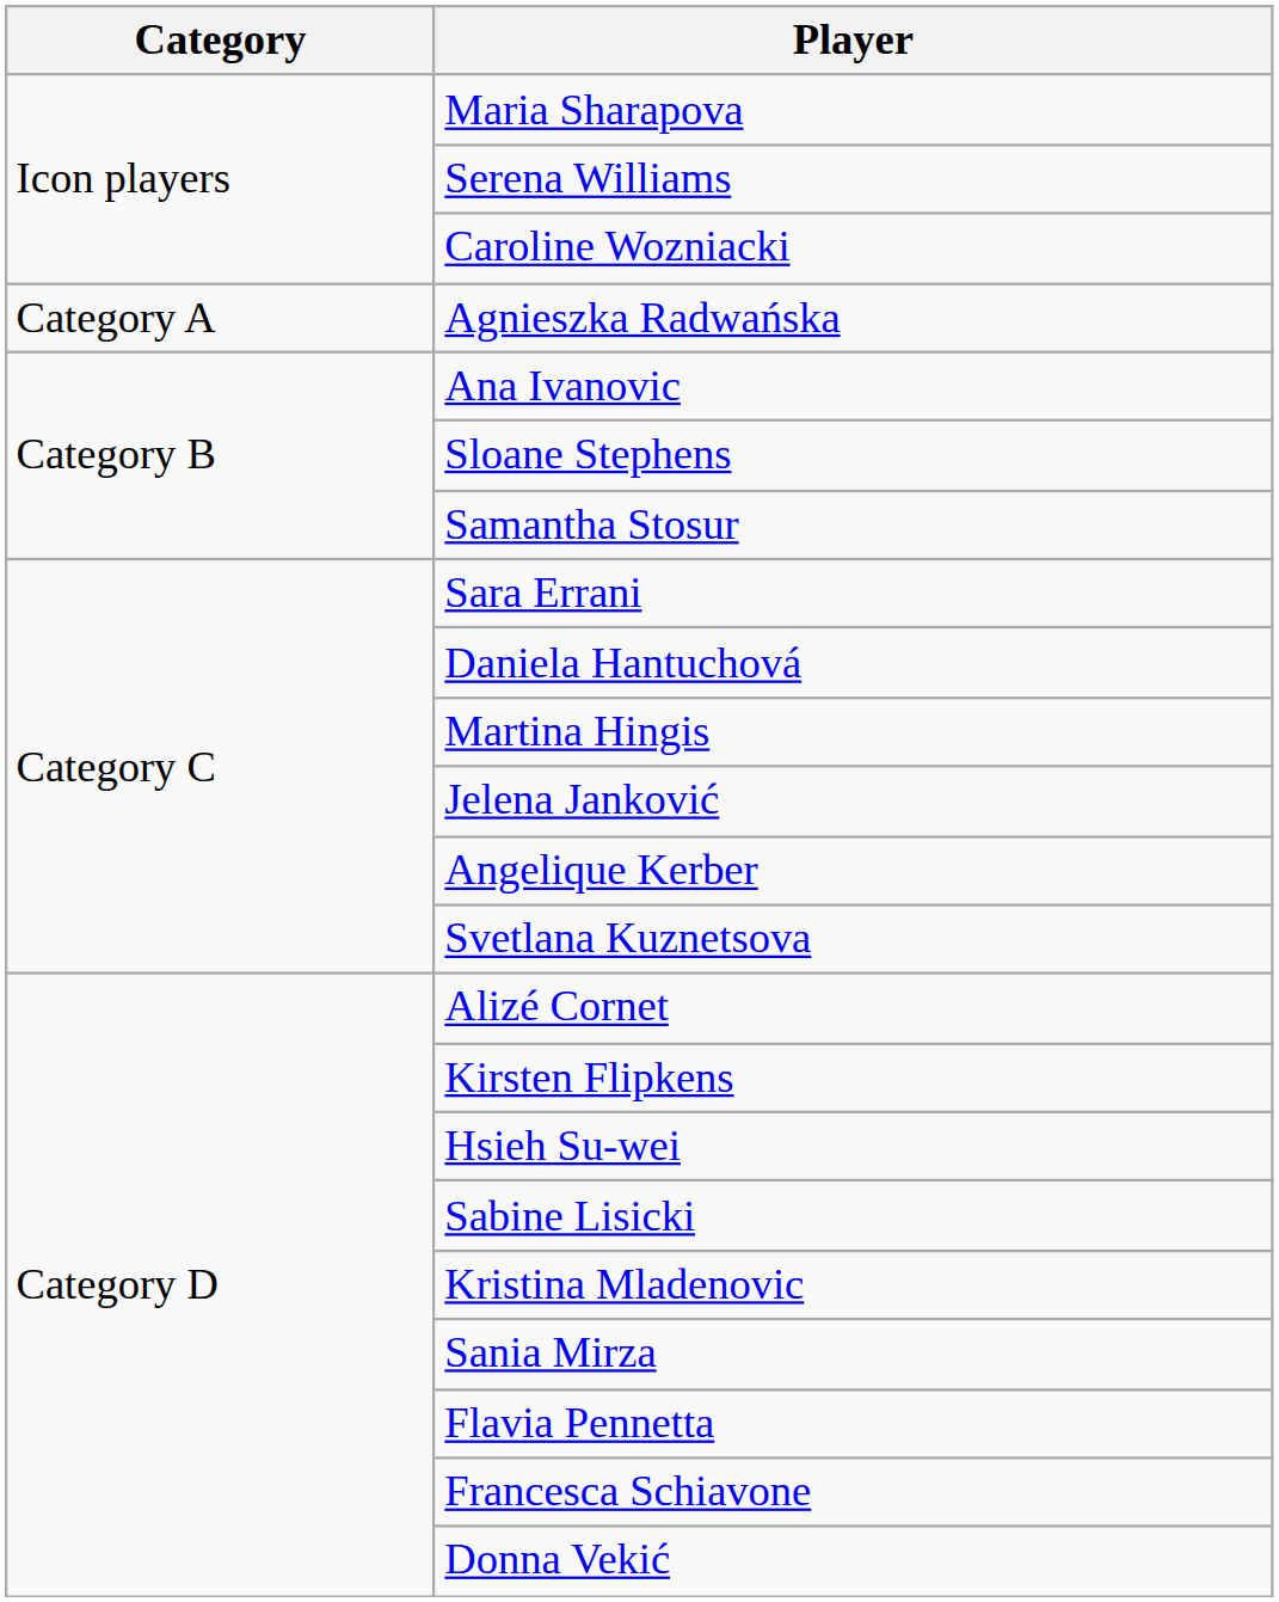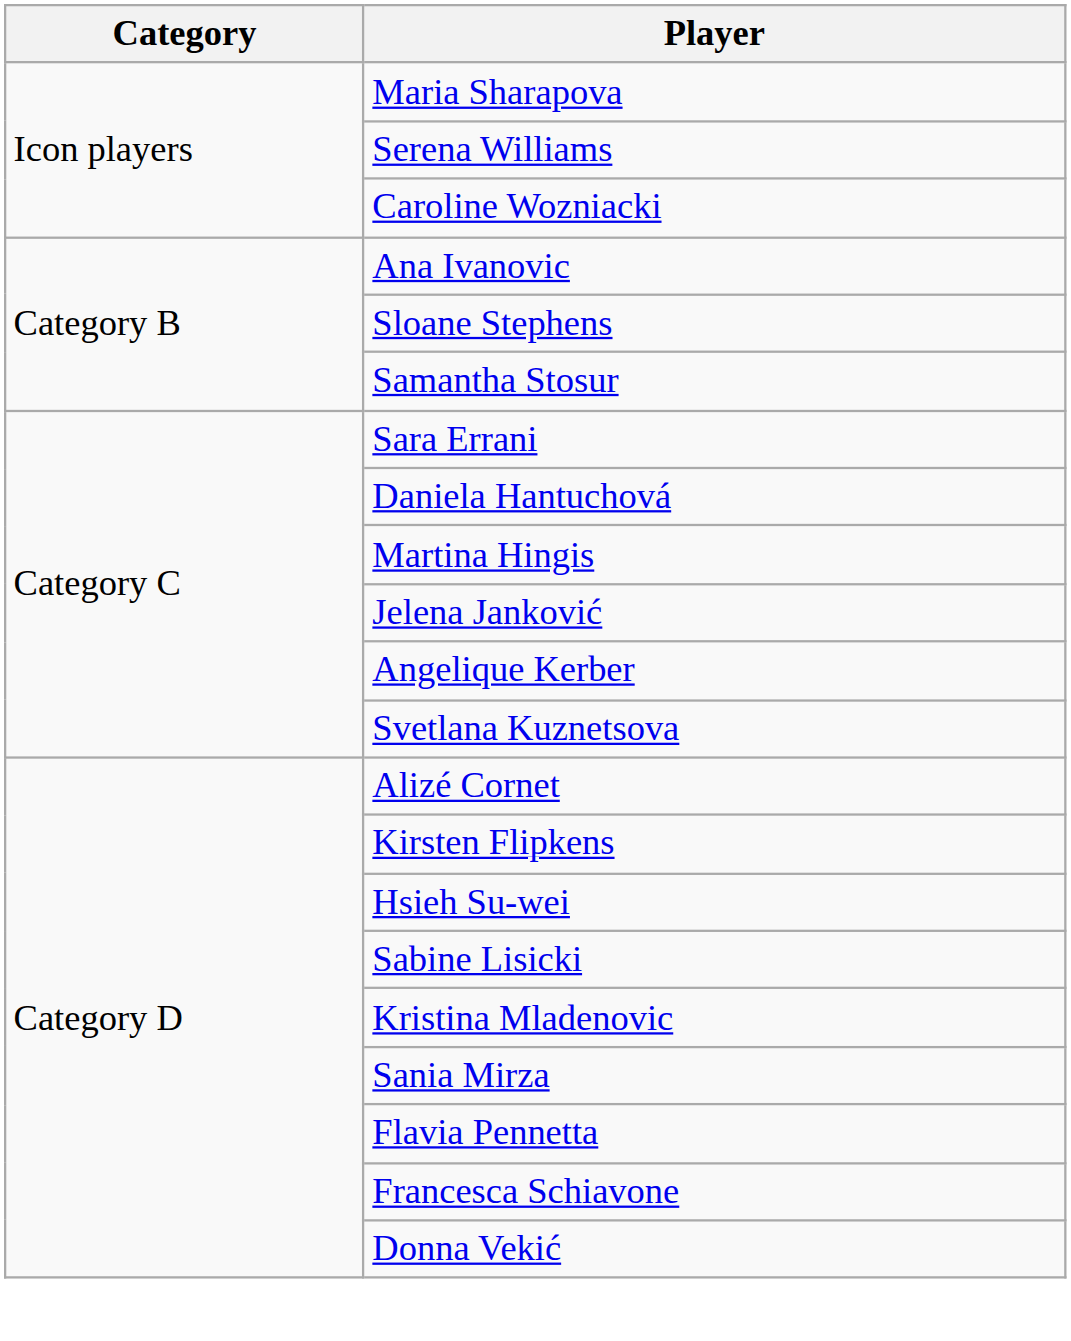 <table class="wikitable" style="text-align:left">
 <tr>
 <th width="150px">Category</th>
 <th width="300px">Player</th>
 </tr>
 <tr>
 <td rowspan=3;>Icon players</td>
 <td> <a href='#'>Maria Sharapova</a></td>
 </tr>
 <tr>
 <td> <a href='#'>Serena Williams</a></td>
 </tr>
 <tr>
 <td> <a href='#'>Caroline Wozniacki</a></td>
-</tr>
-<tr>
-<td>Category A</td>
-<td> <a href='#'>Agnieszka Radwańska</a></td>
 </tr>
 <tr>
 <td rowspan=3;>Category B</td>
 <td> <a href='#'>Ana Ivanovic</a></td>
 </tr>
 <tr>
 <td> <a href='#'>Sloane Stephens</a></td>
 </tr>
 <tr>
 <td> <a href='#'>Samantha Stosur</a></td>
 </tr>
 <tr>
 <td rowspan=6;>Category C</td>
 <td> <a href='#'>Sara Errani</a></td>
 </tr>
 <tr>
 <td> <a href='#'>Daniela Hantuchová</a></td>
 </tr>
 <tr>
 <td> <a href='#'>Martina Hingis</a></td>
 </tr>
 <tr>
 <td> <a href='#'>Jelena Janković</a></td>
 </tr>
 <tr>
 <td> <a href='#'>Angelique Kerber</a></td>
 </tr>
 <tr>
 <td> <a href='#'>Svetlana Kuznetsova</a></td>
 </tr>
 <tr>
 <td rowspan=9;>Category D</td>
 <td> <a href='#'>Alizé Cornet</a></td>
 </tr>
 <tr>
 <td> <a href='#'>Kirsten Flipkens</a></td>
 </tr>
 <tr>
 <td> <a href='#'>Hsieh Su-wei</a></td>
 </tr>
 <tr>
 <td> <a href='#'>Sabine Lisicki</a></td>
 </tr>
 <tr>
 <td> <a href='#'>Kristina Mladenovic</a></td>
 </tr>
 <tr>
 <td> <a href='#'>Sania Mirza</a></td>
 </tr>
 <tr>
 <td> <a href='#'>Flavia Pennetta</a></td>
 </tr>
 <tr>
 <td> <a href='#'>Francesca Schiavone</a></td>
 </tr>
 <tr>
 <td> <a href='#'>Donna Vekić</a></td>
 </tr>
 </table>
